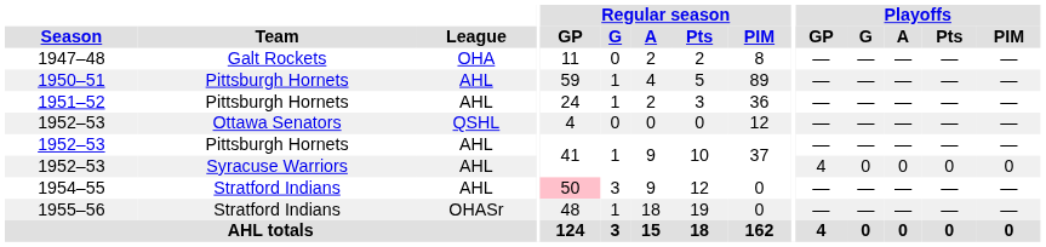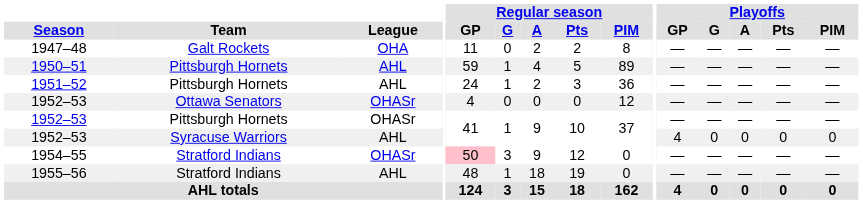 <table border="0" cellpadding="1" cellspacing="0" style="text-align:center; width:60em">
 <tr bgcolor="#e0e0e0">
 <th colspan="3" bgcolor="#ffffff"></th>
 <th rowspan="99" bgcolor="#ffffff"></th>
 <th colspan="5"><a href='#'>Regular season</a></th>
 <th rowspan="99" bgcolor="#ffffff"></th>
 <th colspan="5"><a href='#'>Playoffs</a></th>
 </tr>
 <tr bgcolor="#e0e0e0">
 <th><a href='#'>Season</a></th>
 <th>Team</th>
 <th>League</th>
 <th>GP</th>
 <th><a href='#'>G</a></th>
 <th><a href='#'>A</a></th>
 <th><a href='#'>Pts</a></th>
 <th><a href='#'>PIM</a></th>
 <th>GP</th>
 <th>G</th>
 <th>A</th>
 <th>Pts</th>
 <th>PIM</th>
 </tr>
 <tr>
 <td>1947–48</td>
 <td><a href='#'>Galt Rockets</a></td>
 <td><a href='#'>OHA</a></td>
 <td>11</td>
 <td>0</td>
 <td>2</td>
 <td>2</td>
 <td>8</td>
 <td>—</td>
 <td>—</td>
 <td>—</td>
 <td>—</td>
 <td>—</td>
 </tr>
 <tr bgcolor="#f0f0f0">
 <td><a href='#'>1950–51</a></td>
 <td><a href='#'>Pittsburgh Hornets</a></td>
 <td><a href='#'>AHL</a></td>
 <td>59</td>
 <td>1</td>
 <td>4</td>
 <td>5</td>
 <td>89</td>
 <td>—</td>
 <td>—</td>
 <td>—</td>
 <td>—</td>
 <td>—</td>
 </tr>
 <tr>
 <td><a href='#'>1951–52</a></td>
 <td>Pittsburgh Hornets</td>
 <td>AHL</td>
 <td>24</td>
 <td>1</td>
 <td>2</td>
 <td>3</td>
 <td>36</td>
 <td>—</td>
 <td>—</td>
 <td>—</td>
 <td>—</td>
 <td>—</td>
 </tr>
 <tr bgcolor="#f0f0f0">
 <td>1952–53</td>
 <td><a href='#'>Ottawa Senators</a></td>
-<td><a href='#'>QSHL</a></td>
+<td><a href='#'>OHASr</a></td>
 <td>4</td>
 <td>0</td>
 <td>0</td>
 <td>0</td>
 <td>12</td>
 <td>—</td>
 <td>—</td>
 <td>—</td>
 <td>—</td>
 <td>—</td>
 </tr>
 <tr>
 <td><a href='#'>1952–53</a></td>
 <td>Pittsburgh Hornets</td>
-<td>AHL</td>
+<td>OHASr</td>
 <td rowspan="2">41</td>
 <td rowspan="2">1</td>
 <td rowspan="2">9</td>
 <td rowspan="2">10</td>
 <td rowspan="2">37</td>
 <td>—</td>
 <td>—</td>
 <td>—</td>
 <td>—</td>
 <td>—</td>
 </tr>
 <tr bgcolor="#f0f0f0">
 <td>1952–53</td>
 <td><a href='#'>Syracuse Warriors</a></td>
 <td>AHL</td>
 <td>4</td>
 <td>0</td>
 <td>0</td>
 <td>0</td>
 <td>0</td>
 </tr>
 <tr>
 <td>1954–55</td>
 <td><a href='#'>Stratford Indians</a></td>
-<td>AHL</td>
+<td><a href='#'>OHASr</a></td>
 <td style="background: pink;">50</td>
 <td>3</td>
 <td>9</td>
 <td>12</td>
 <td>0</td>
 <td>—</td>
 <td>—</td>
 <td>—</td>
 <td>—</td>
 <td>—</td>
 </tr>
 <tr bgcolor="#f0f0f0">
 <td>1955–56</td>
 <td>Stratford Indians</td>
-<td>OHASr</td>
+<td>AHL</td>
 <td>48</td>
 <td>1</td>
 <td>18</td>
 <td>19</td>
 <td>0</td>
 <td>—</td>
 <td>—</td>
 <td>—</td>
 <td>—</td>
 <td>—</td>
 </tr>
 <tr>
 </tr>
 <tr bgcolor="#e0e0e0">
 <th colspan="3">AHL totals</th>
 <th>124</th>
 <th>3</th>
 <th>15</th>
 <th>18</th>
 <th>162</th>
 <th>4</th>
 <th>0</th>
 <th>0</th>
 <th>0</th>
 <th>0</th>
 </tr>
 </table>
